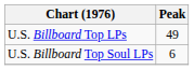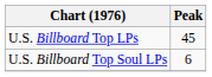 <table class="wikitable">
 <tr>
 <th>Chart (1976)</th>
 <th>Peak<br></th>
 </tr>
 <tr>
 <td>U.S. <a href='#'><em>Billboard</em> Top LPs</a></td>
-<td align="center">49</td>
+<td align="center">45</td>
 </tr>
 <tr>
 <td>U.S. <em>Billboard</em> <a href='#'>Top Soul LPs</a></td>
 <td align="center">6</td>
 </tr>
 <tr>
 </tr>
 </table>
